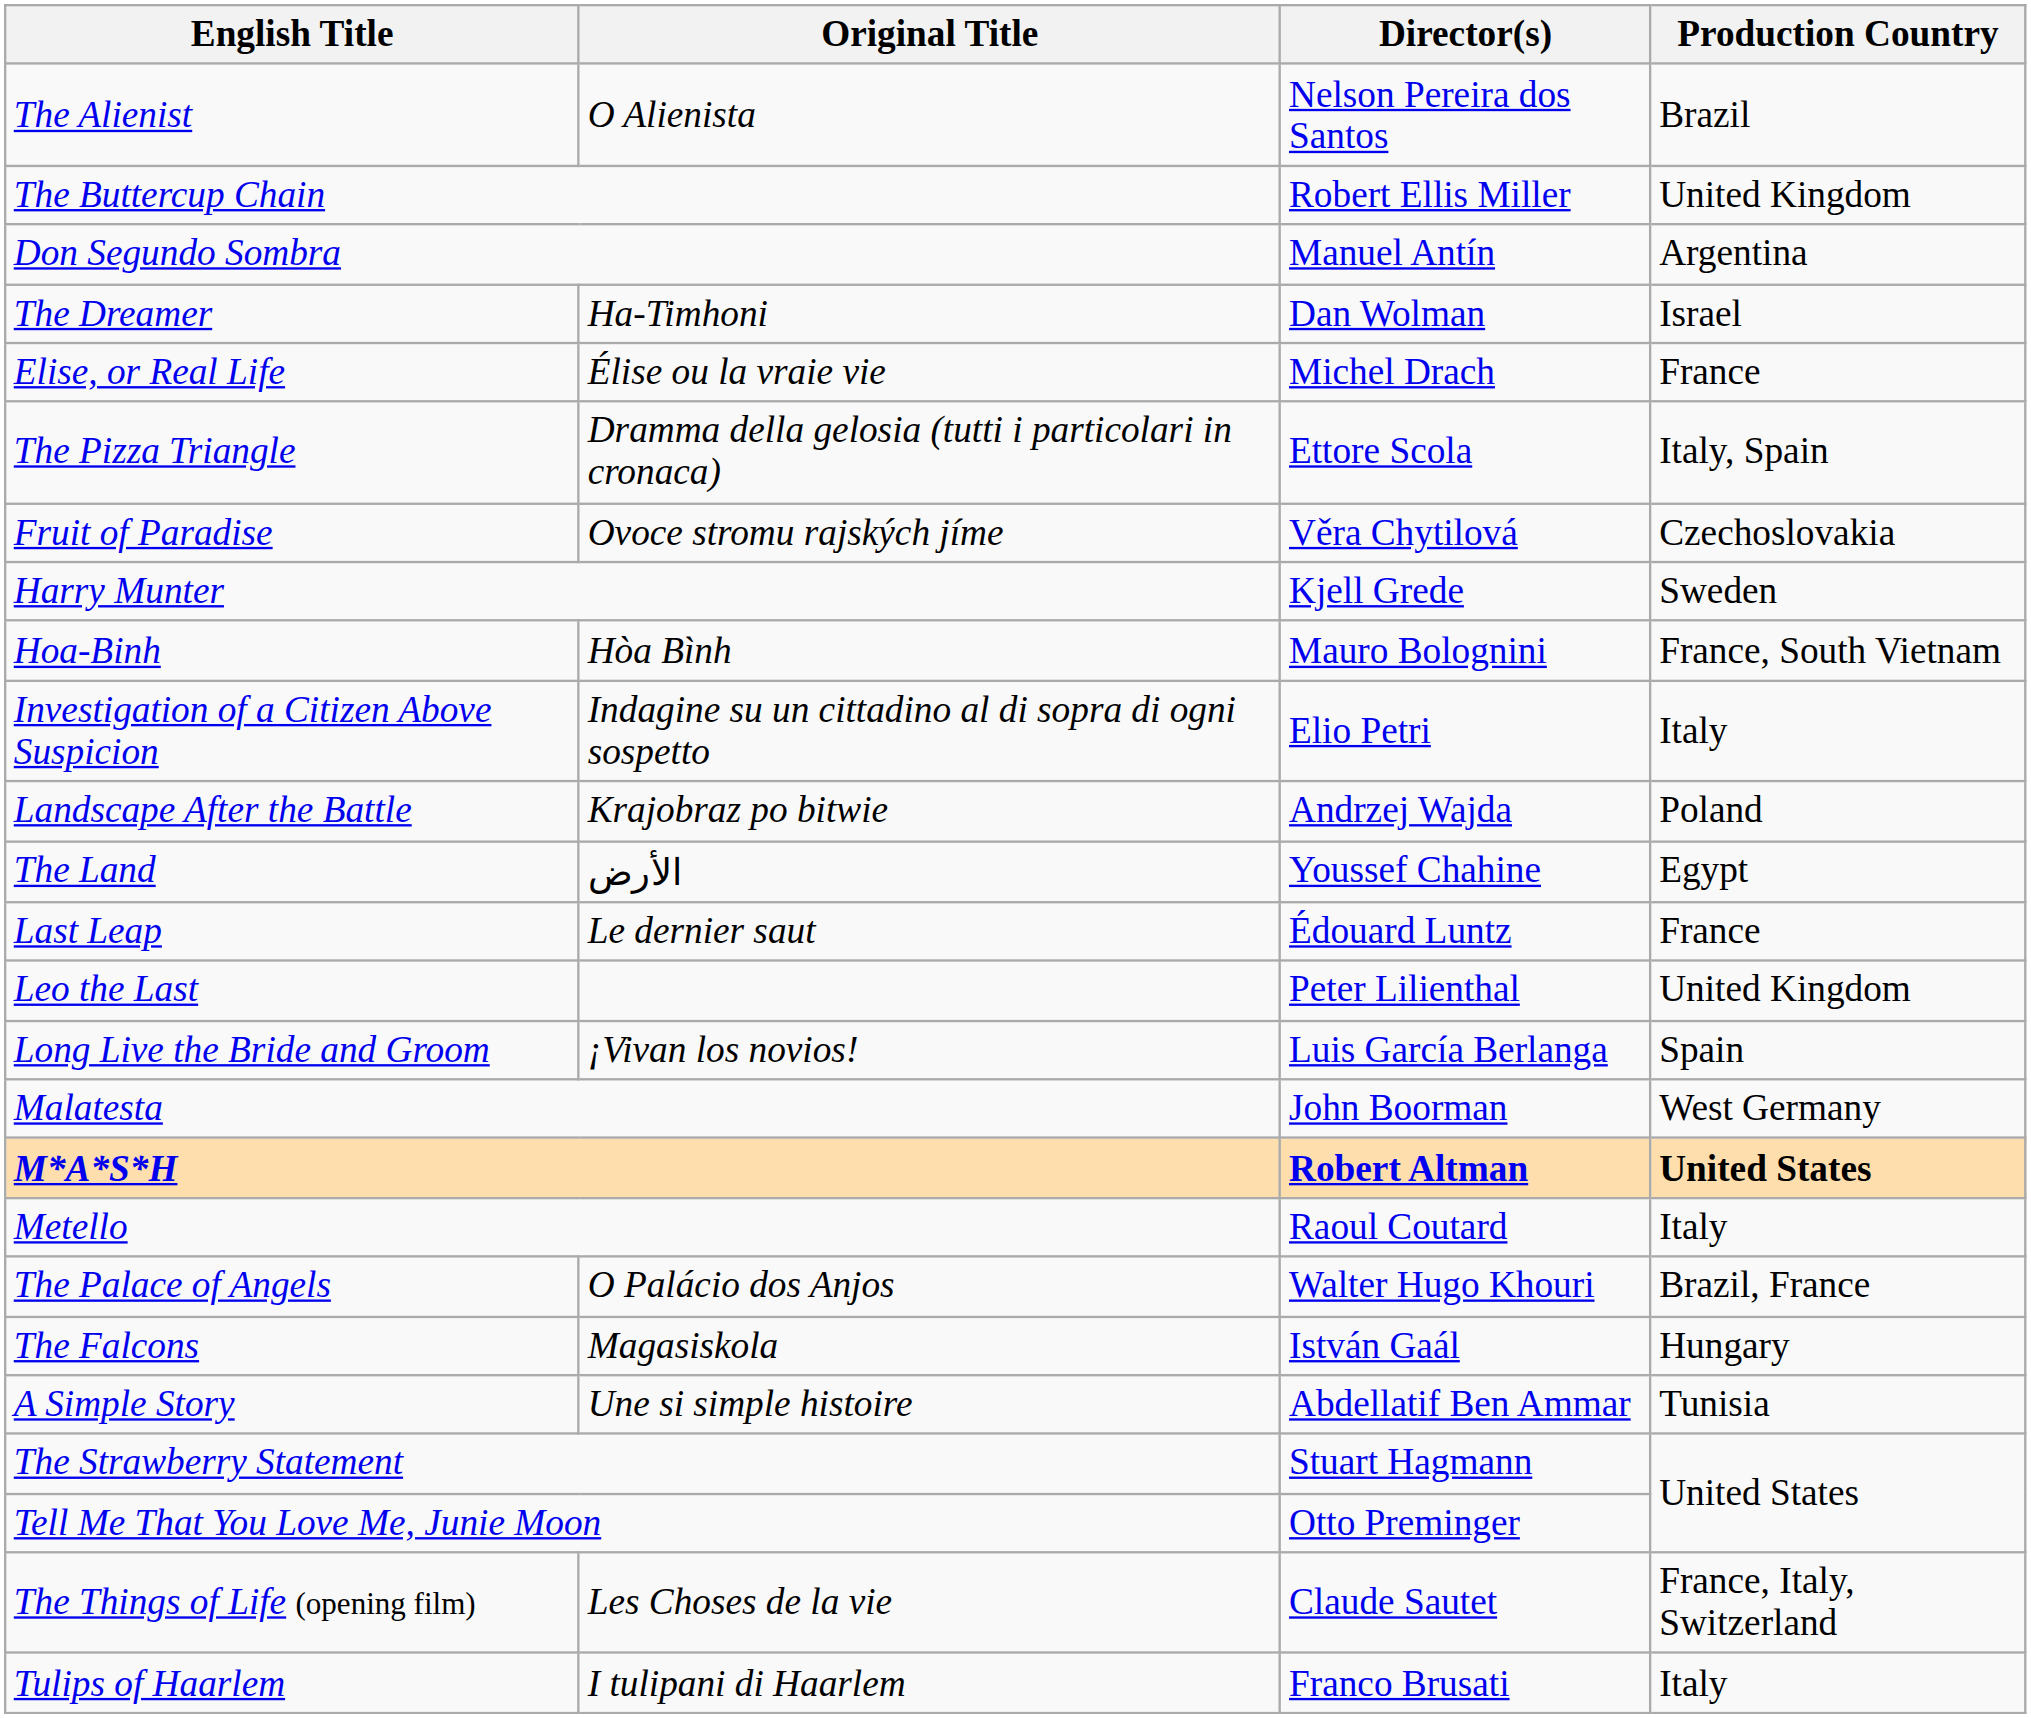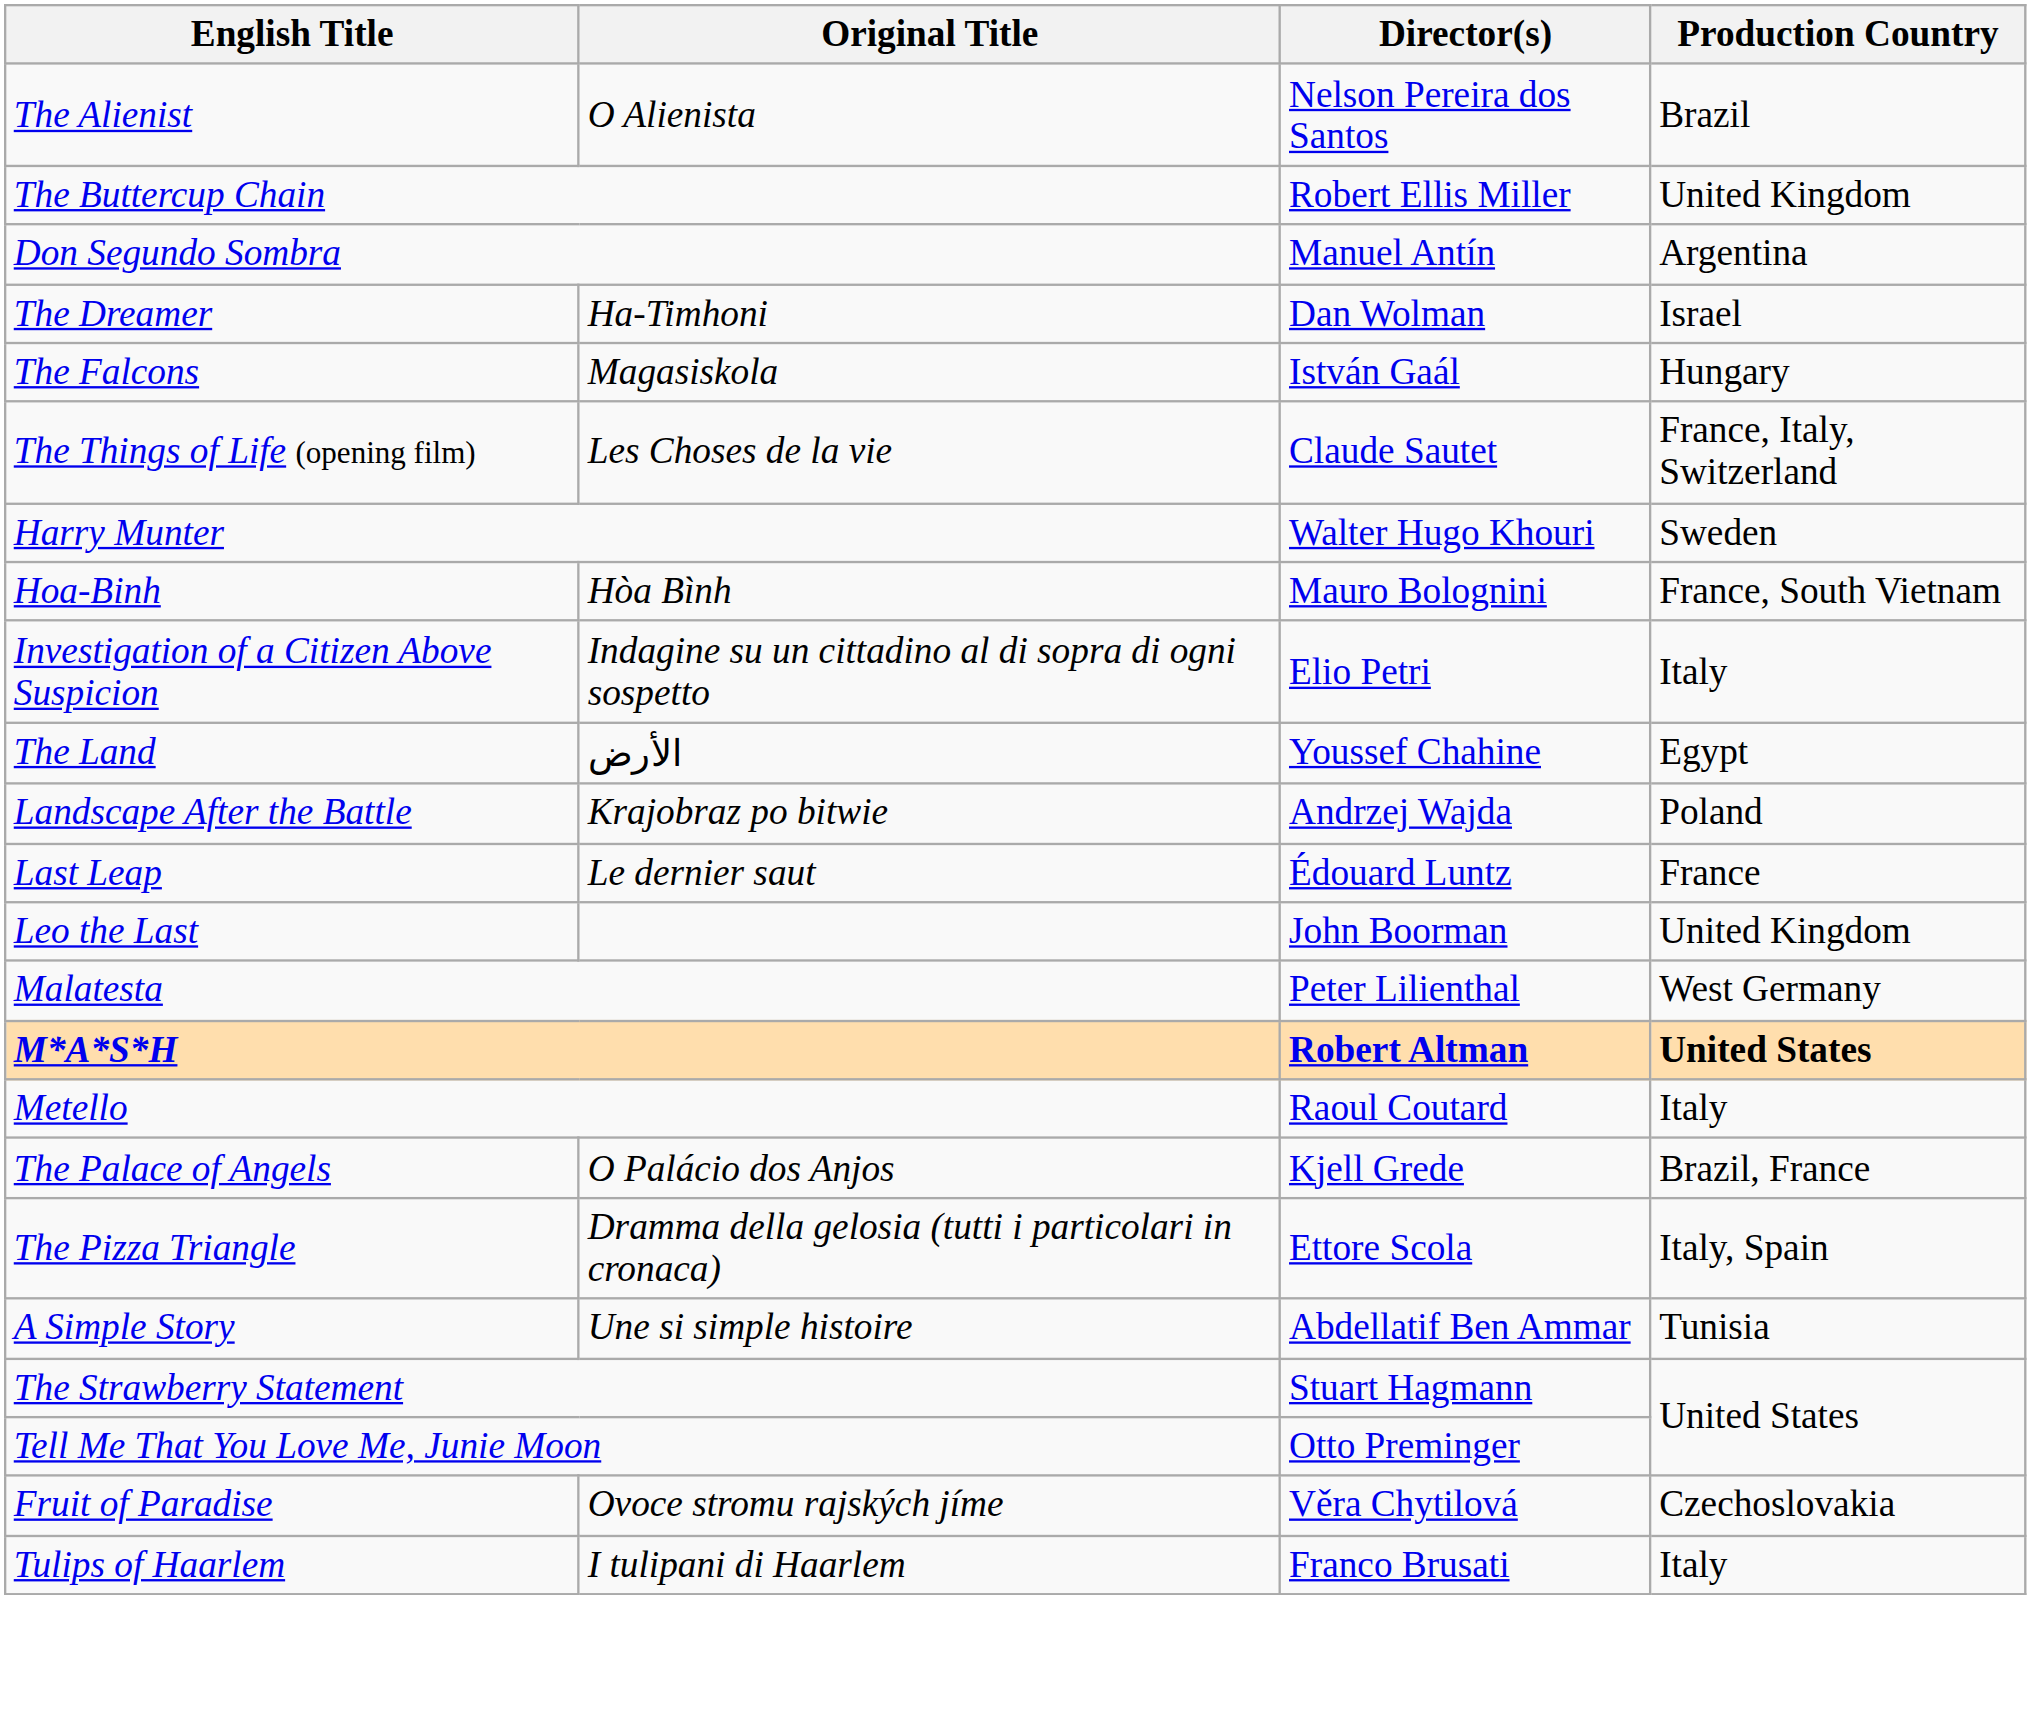 <table class="wikitable">
 <tr>
 <th>English Title</th>
 <th>Original Title</th>
 <th>Director(s)</th>
 <th>Production Country</th>
 </tr>
 <tr>
 <td><em><a href='#'>The Alienist</a></em></td>
 <td><em>O Alienista</em></td>
 <td><a href='#'>Nelson Pereira dos Santos</a></td>
 <td>Brazil</td>
 </tr>
 <tr>
 <td colspan="2"><em><a href='#'>The Buttercup Chain</a></em></td>
 <td><a href='#'>Robert Ellis Miller</a></td>
 <td>United Kingdom</td>
 </tr>
 <tr>
 <td colspan="2"><em><a href='#'>Don Segundo Sombra</a></em></td>
 <td><a href='#'>Manuel Antín</a></td>
 <td>Argentina</td>
 </tr>
 <tr>
 <td><em><a href='#'>The Dreamer</a></em></td>
 <td><em>Ha-Timhoni</em></td>
 <td><a href='#'>Dan Wolman</a></td>
 <td>Israel</td>
 </tr>
 <tr>
-<td><em><a href='#'>Elise, or Real Life</a></em></td>
-<td><em>Élise ou la vraie vie</em></td>
-<td><a href='#'>Michel Drach</a></td>
-<td>France</td>
+<td><em><a href='#'>The Falcons</a></em></td>
+<td><em>Magasiskola</em></td>
+<td><a href='#'>István Gaál</a></td>
+<td>Hungary</td>
 </tr>
 <tr>
-<td><em><a href='#'>The Pizza Triangle</a></em></td>
-<td><em>Dramma della gelosia (tutti i particolari in cronaca)</em></td>
-<td><a href='#'>Ettore Scola</a></td>
-<td>Italy, Spain</td>
-</tr>
-<tr>
-<td><em><a href='#'>Fruit of Paradise</a></em></td>
-<td><em>Ovoce stromu rajských jíme</em></td>
-<td><a href='#'>Věra Chytilová</a></td>
-<td>Czechoslovakia</td>
+<td><em><a href='#'>The Things of Life</a></em> <small>(opening film)</small></td>
+<td><em>Les Choses de la vie</em></td>
+<td><a href='#'>Claude Sautet</a></td>
+<td>France, Italy, Switzerland</td>
 </tr>
 <tr>
 <td colspan="2"><em><a href='#'>Harry Munter</a></em></td>
-<td><a href='#'>Kjell Grede</a></td>
+<td><a href='#'>Walter Hugo Khouri</a></td>
 <td>Sweden</td>
 </tr>
 <tr>
 <td><em><a href='#'>Hoa-Binh</a></em></td>
 <td><em>Hòa Bình</em></td>
 <td><a href='#'>Mauro Bolognini</a></td>
 <td>France, South Vietnam</td>
 </tr>
 <tr>
 <td><em><a href='#'>Investigation of a Citizen Above Suspicion</a></em></td>
 <td><em>Indagine su un cittadino al di sopra di ogni sospetto</em></td>
 <td><a href='#'>Elio Petri</a></td>
 <td>Italy</td>
 </tr>
 <tr>
+<td><em><a href='#'>The Land</a></em></td>
+<td>الأرض</td>
+<td><a href='#'>Youssef Chahine</a></td>
+<td>Egypt</td>
+</tr>
+<tr>
 <td><em><a href='#'>Landscape After the Battle</a></em></td>
 <td><em>Krajobraz po bitwie</em></td>
 <td><a href='#'>Andrzej Wajda</a></td>
 <td>Poland</td>
-</tr>
-<tr>
-<td><em><a href='#'>The Land</a></em></td>
-<td>الأرض</td>
-<td><a href='#'>Youssef Chahine</a></td>
-<td>Egypt</td>
 </tr>
 <tr>
 <td><em><a href='#'>Last Leap</a></em></td>
 <td><em>Le dernier saut</em></td>
 <td><a href='#'>Édouard Luntz</a></td>
 <td>France</td>
 </tr>
 <tr>
 <td><em><a href='#'>Leo the Last</a></em></td>
 <td></td>
-<td><a href='#'>Peter Lilienthal</a></td>
+<td><a href='#'>John Boorman</a></td>
 <td>United Kingdom</td>
 </tr>
 <tr>
-<td><em><a href='#'>Long Live the Bride and Groom</a></em></td>
-<td><em>¡Vivan los novios!</em></td>
-<td><a href='#'>Luis García Berlanga</a></td>
-<td>Spain</td>
-</tr>
-<tr>
 <td colspan="2"><em><a href='#'>Malatesta</a></em></td>
-<td><a href='#'>John Boorman</a></td>
+<td><a href='#'>Peter Lilienthal</a></td>
 <td>West Germany</td>
 </tr>
 <tr style="background:#FFDEAD;">
 <td colspan="2"><a href='#'><strong><em>M*A*S*H</em></strong></a></td>
 <td><strong><a href='#'>Robert Altman</a></strong></td>
 <td><strong>United States</strong></td>
 </tr>
 <tr>
 <td colspan="2"><em><a href='#'>Metello</a></em></td>
 <td><a href='#'>Raoul Coutard</a></td>
 <td>Italy</td>
 </tr>
 <tr>
 <td><em><a href='#'>The Palace of Angels</a></em></td>
 <td><em>O Palácio dos Anjos</em></td>
-<td><a href='#'>Walter Hugo Khouri</a></td>
+<td><a href='#'>Kjell Grede</a></td>
 <td>Brazil, France</td>
 </tr>
 <tr>
-<td><em><a href='#'>The Falcons</a></em></td>
-<td><em>Magasiskola</em></td>
-<td><a href='#'>István Gaál</a></td>
-<td>Hungary</td>
+<td><em><a href='#'>The Pizza Triangle</a></em></td>
+<td><em>Dramma della gelosia (tutti i particolari in cronaca)</em></td>
+<td><a href='#'>Ettore Scola</a></td>
+<td>Italy, Spain</td>
 </tr>
 <tr>
 <td><em><a href='#'>A Simple Story</a></em></td>
 <td><em>Une si simple histoire</em></td>
 <td><a href='#'>Abdellatif Ben Ammar</a></td>
 <td>Tunisia</td>
 </tr>
 <tr>
 <td colspan="2"><em><a href='#'>The Strawberry Statement</a></em></td>
 <td><a href='#'>Stuart Hagmann</a></td>
 <td rowspan="2">United States</td>
 </tr>
 <tr>
 <td colspan="2"><em><a href='#'>Tell Me That You Love Me, Junie Moon</a></em></td>
 <td><a href='#'>Otto Preminger</a></td>
 </tr>
 <tr>
-<td><em><a href='#'>The Things of Life</a></em> <small>(opening film)</small></td>
-<td><em>Les Choses de la vie</em></td>
-<td><a href='#'>Claude Sautet</a></td>
-<td>France, Italy, Switzerland</td>
+<td><em><a href='#'>Fruit of Paradise</a></em></td>
+<td><em>Ovoce stromu rajských jíme</em></td>
+<td><a href='#'>Věra Chytilová</a></td>
+<td>Czechoslovakia</td>
 </tr>
 <tr>
 <td><em><a href='#'>Tulips of Haarlem</a></em></td>
 <td><em>I tulipani di Haarlem</em></td>
 <td><a href='#'>Franco Brusati</a></td>
 <td>Italy</td>
 </tr>
 </table>
